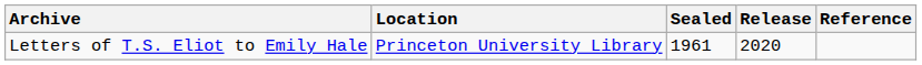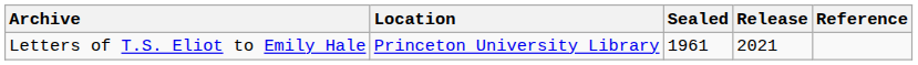 <table class="wikitable sortable" style="text-align:left">
 <tr>
 <th style="text-align:left">Archive</th>
 <th style="text-align:left">Location</th>
 <th style="text-align:left">Sealed</th>
 <th style="text-align:left">Release</th>
 <th style="text-align:left">Reference</th>
 </tr>
 <tr>
 <td>Letters of <a href='#'>T.S. Eliot</a> to <a href='#'>Emily Hale</a></td>
 <td><a href='#'>Princeton University Library</a></td>
 <td>1961</td>
-<td>2020</td>
+<td>2021</td>
 <td></td>
 </tr>
 </table>
